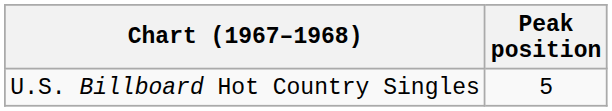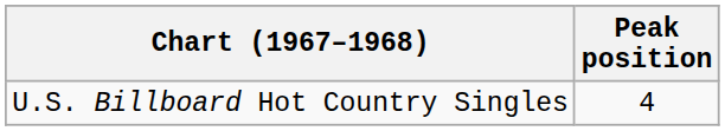 <table class="wikitable sortable">
 <tr>
 <th align="left">Chart (1967–1968)</th>
 <th align="center">Peak<br>position</th>
 </tr>
 <tr>
 <td align="left">U.S. <em>Billboard</em> Hot Country Singles</td>
-<td align="center">5</td>
+<td align="center">4</td>
 </tr>
 </table>
